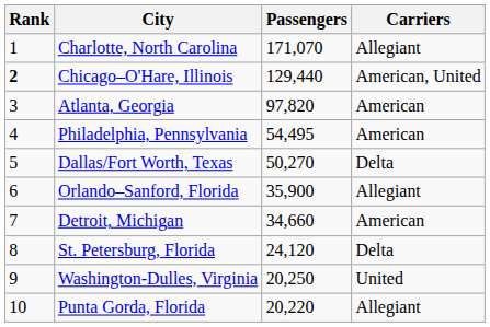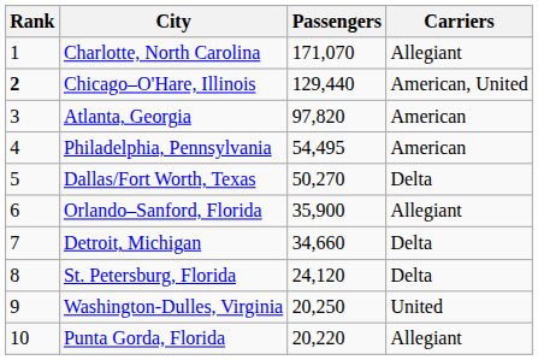 <table class="wikitable sortable" style="font-size: 95%" width= align=>
 <tr>
 <th>Rank</th>
 <th>City</th>
 <th>Passengers</th>
 <th>Carriers</th>
 </tr>
 <tr>
 <td>1</td>
 <td> <a href='#'>Charlotte, North Carolina</a></td>
 <td>171,070</td>
 <td>Allegiant</td>
 </tr>
 <tr>
 <td><strong>2</strong></td>
 <td> <a href='#'>Chicago–O'Hare, Illinois</a></td>
 <td>129,440</td>
 <td>American, United</td>
 </tr>
 <tr>
 <td>3</td>
 <td> <a href='#'>Atlanta, Georgia</a></td>
 <td>97,820</td>
 <td>American</td>
 </tr>
 <tr>
 <td>4</td>
 <td> <a href='#'>Philadelphia, Pennsylvania</a></td>
 <td>54,495</td>
 <td>American</td>
 </tr>
 <tr>
 <td>5</td>
 <td> <a href='#'>Dallas/Fort Worth, Texas</a></td>
 <td>50,270</td>
 <td>Delta</td>
 </tr>
 <tr>
 <td>6</td>
 <td> <a href='#'>Orlando–Sanford, Florida</a></td>
 <td>35,900</td>
 <td>Allegiant</td>
 </tr>
 <tr>
 <td>7</td>
 <td> <a href='#'>Detroit, Michigan</a></td>
 <td>34,660</td>
-<td>American</td>
+<td>Delta</td>
 </tr>
 <tr>
 <td>8</td>
 <td> <a href='#'>St. Petersburg, Florida</a></td>
 <td>24,120</td>
 <td>Delta</td>
 </tr>
 <tr>
 <td>9</td>
 <td> <a href='#'>Washington-Dulles, Virginia</a></td>
 <td>20,250</td>
 <td>United</td>
 </tr>
 <tr>
 <td>10</td>
 <td> <a href='#'>Punta Gorda, Florida</a></td>
 <td>20,220</td>
 <td>Allegiant</td>
 </tr>
 </table>
